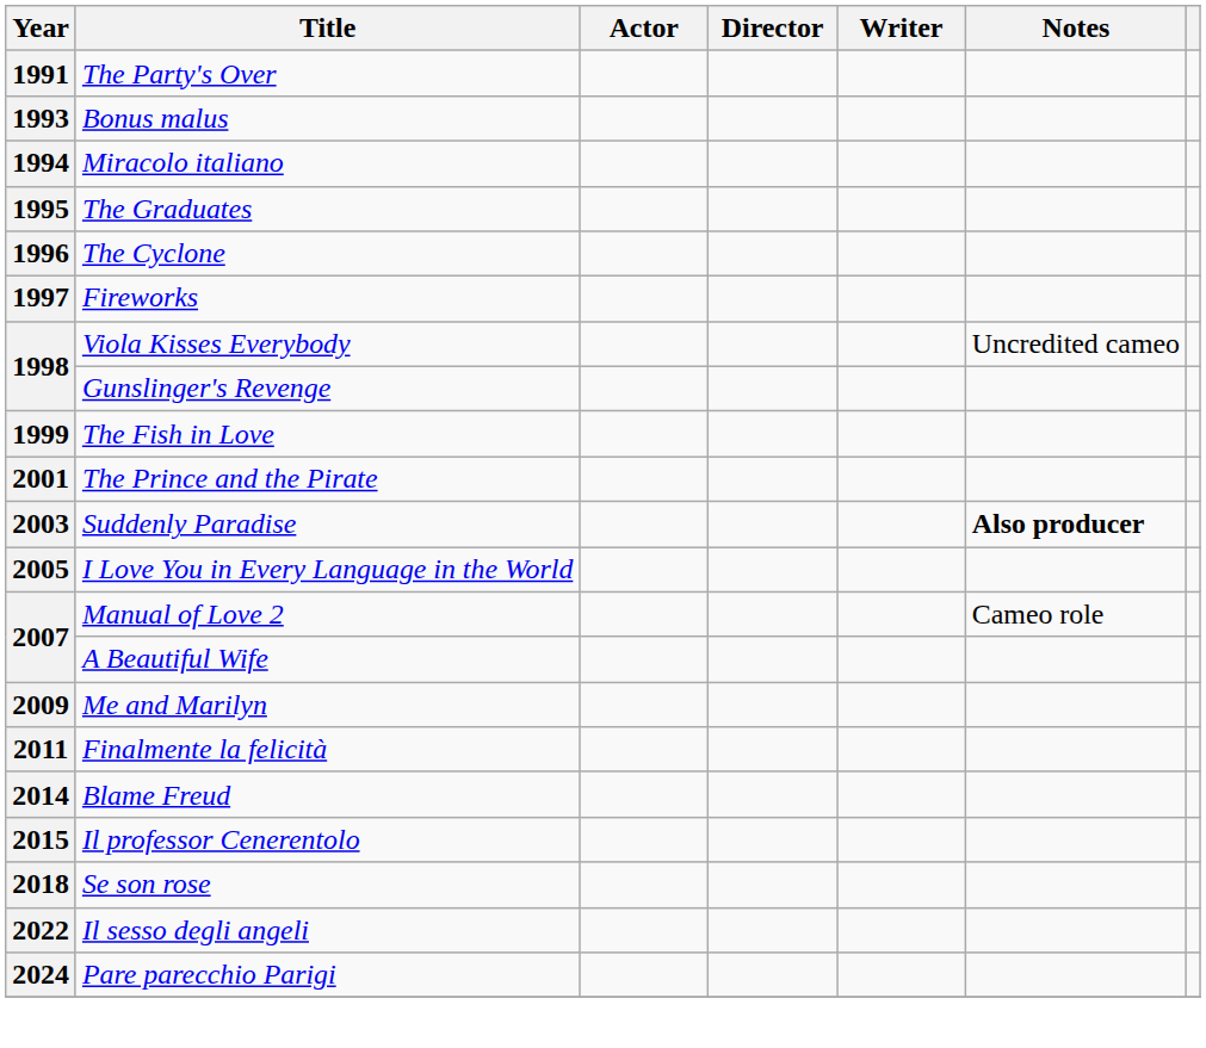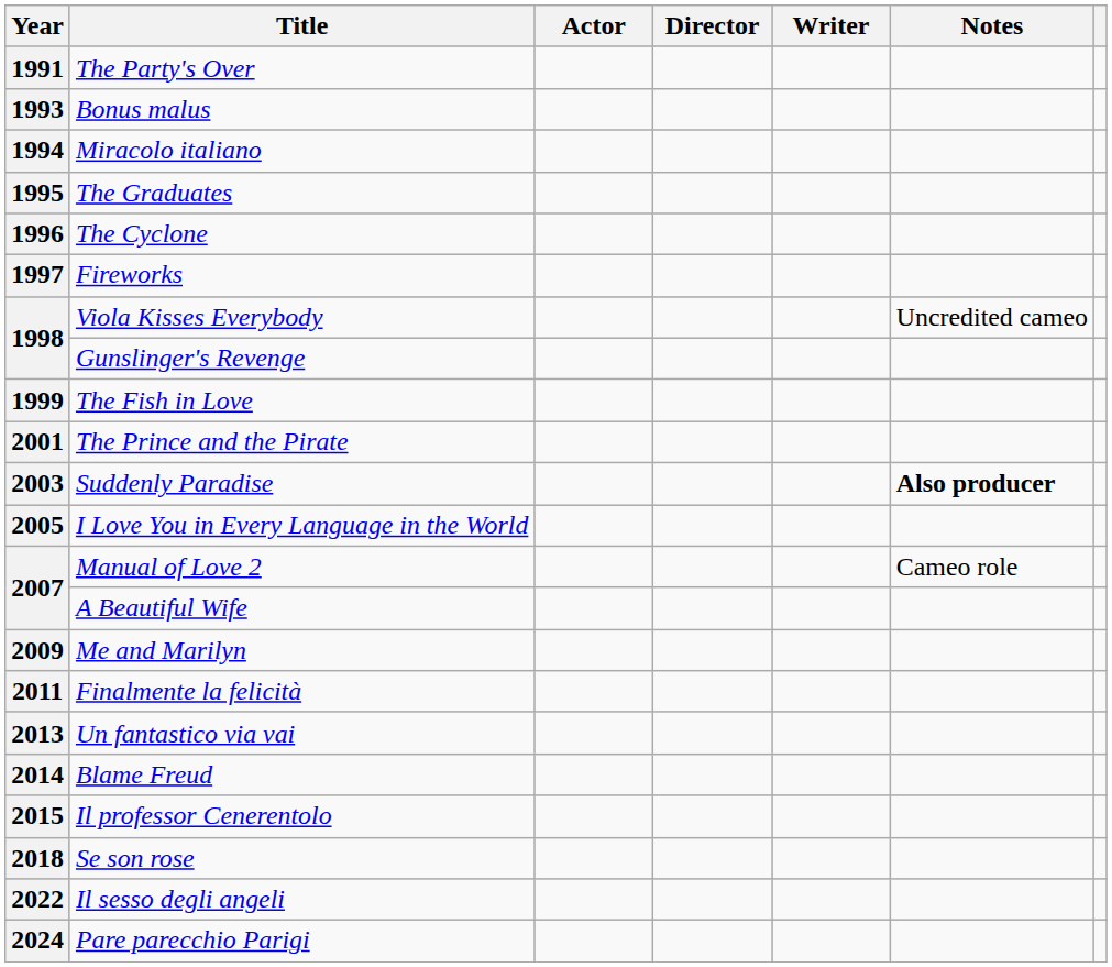 <table class="wikitable plainrowheaders sortable">
 <tr>
 <th scope="col">Year</th>
 <th scope="col">Title</th>
 <th scope="col" width=65>Actor</th>
 <th scope="col" width=65>Director</th>
 <th scope="col" width=65>Writer</th>
 <th scope="col" class="unsortable">Notes</th>
 <th scope="col" class="unsortable"></th>
 </tr>
 <tr>
 <th scope="row">1991</th>
 <td><em><a href='#'>The Party's Over</a></em></td>
 <td></td>
 <td></td>
 <td></td>
 <td></td>
 <td style="text-align: center;"></td>
 </tr>
 <tr>
 <th scope="row">1993</th>
 <td><em><a href='#'>Bonus malus</a></em></td>
 <td></td>
 <td></td>
 <td></td>
 <td></td>
 <td style="text-align: center;"></td>
 </tr>
 <tr>
 <th scope="row">1994</th>
 <td><em><a href='#'>Miracolo italiano</a></em></td>
 <td></td>
 <td></td>
 <td></td>
 <td></td>
 <td style="text-align: center;"></td>
 </tr>
 <tr>
 <th scope="row">1995</th>
 <td><em><a href='#'>The Graduates</a></em></td>
 <td></td>
 <td></td>
 <td></td>
 <td></td>
 <td style="text-align: center;"></td>
 </tr>
 <tr>
 <th scope="row">1996</th>
 <td><em><a href='#'>The Cyclone</a></em></td>
 <td></td>
 <td></td>
 <td></td>
 <td></td>
 <td style="text-align: center;"></td>
 </tr>
 <tr>
 <th scope="row">1997</th>
 <td><em><a href='#'>Fireworks</a></em></td>
 <td></td>
 <td></td>
 <td></td>
 <td></td>
 <td style="text-align: center;"></td>
 </tr>
 <tr>
 <th scope="row" rowspan="2">1998</th>
 <td><em><a href='#'>Viola Kisses Everybody</a></em></td>
 <td></td>
 <td></td>
 <td></td>
 <td>Uncredited cameo</td>
 <td style="text-align: center;"></td>
 </tr>
 <tr>
 <td><em><a href='#'>Gunslinger's Revenge</a></em></td>
 <td></td>
 <td></td>
 <td></td>
 <td></td>
 <td style="text-align: center;"></td>
 </tr>
 <tr>
 <th scope="row">1999</th>
 <td><em><a href='#'>The Fish in Love</a></em></td>
 <td></td>
 <td></td>
 <td></td>
 <td></td>
 <td style="text-align: center;"></td>
 </tr>
 <tr>
 <th scope="row">2001</th>
 <td><em><a href='#'>The Prince and the Pirate</a></em></td>
 <td></td>
 <td></td>
 <td></td>
 <td></td>
 <td style="text-align: center;"></td>
 </tr>
 <tr>
 <th scope="row">2003</th>
 <td><em><a href='#'>Suddenly Paradise</a></em></td>
 <td></td>
 <td></td>
 <td></td>
 <td><strong>Also producer</strong></td>
 <td style="text-align: center;"></td>
 </tr>
 <tr>
 <th scope="row">2005</th>
 <td><em><a href='#'>I Love You in Every Language in the World</a></em></td>
 <td></td>
 <td></td>
 <td></td>
 <td></td>
 <td style="text-align: center;"></td>
 </tr>
 <tr>
 <th scope="row" rowspan="2">2007</th>
 <td><em><a href='#'>Manual of Love 2</a></em></td>
 <td></td>
 <td></td>
 <td></td>
 <td>Cameo role</td>
 <td style="text-align: center;"></td>
 </tr>
 <tr>
 <td><em><a href='#'>A Beautiful Wife</a></em></td>
 <td></td>
 <td></td>
 <td></td>
 <td></td>
 <td style="text-align: center;"></td>
 </tr>
 <tr>
 <th scope="row">2009</th>
 <td><em><a href='#'>Me and Marilyn</a></em></td>
 <td></td>
 <td></td>
 <td></td>
 <td></td>
 <td style="text-align: center;"></td>
 </tr>
 <tr>
 <th scope="row">2011</th>
 <td><em><a href='#'>Finalmente la felicità</a></em></td>
 <td></td>
 <td></td>
 <td></td>
 <td></td>
 <td style="text-align: center;"></td>
 </tr>
 <tr>
+<th scope="row">2013</th>
+<td><em><a href='#'>Un fantastico via vai</a></em></td>
+<td></td>
+<td></td>
+<td></td>
+<td></td>
+<td style="text-align: center;"></td>
+</tr>
+<tr>
 <th scope="row">2014</th>
 <td><em><a href='#'>Blame Freud</a></em></td>
 <td></td>
 <td></td>
 <td></td>
 <td></td>
 <td style="text-align: center;"></td>
 </tr>
 <tr>
 <th scope="row">2015</th>
 <td><em><a href='#'>Il professor Cenerentolo</a></em></td>
 <td></td>
 <td></td>
 <td></td>
 <td></td>
 <td style="text-align: center;"></td>
 </tr>
 <tr>
 <th scope="row">2018</th>
 <td><em><a href='#'>Se son rose</a></em></td>
 <td></td>
 <td></td>
 <td></td>
 <td></td>
 <td style="text-align: center;"></td>
 </tr>
 <tr>
 <th scope="row">2022</th>
 <td><em><a href='#'>Il sesso degli angeli</a></em></td>
 <td></td>
 <td></td>
 <td></td>
 <td></td>
 <td style="text-align: center;"></td>
 </tr>
 <tr>
 <th scope="row">2024</th>
 <td><em><a href='#'>Pare parecchio Parigi</a></em></td>
 <td></td>
 <td></td>
 <td></td>
 <td></td>
 <td style="text-align: center;"></td>
 </tr>
 <tr>
 </tr>
 </table>
